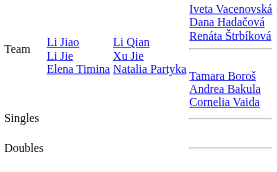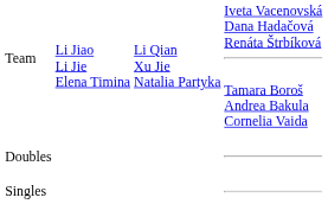 <table>
 <tr>
 <td>Team</td>
 <td><br><a href='#'>Li Jiao</a><br><a href='#'>Li Jie</a><br><a href='#'>Elena Timina</a></td>
 <td><br><a href='#'>Li Qian</a><br><a href='#'>Xu Jie</a><br><a href='#'>Natalia Partyka</a></td>
 <td><br><a href='#'>Iveta Vacenovská</a><br><a href='#'>Dana Hadačová</a><br><a href='#'>Renáta Štrbíková</a><hr><br><a href='#'>Tamara Boroš</a><br><a href='#'>Andrea Bakula</a><br><a href='#'>Cornelia Vaida</a></td>
 </tr>
 <tr>
+<td>Doubles</td>
+<td><br></td>
+<td><br></td>
+<td><br><hr><br></td>
+</tr>
+<tr>
 <td>Singles</td>
 <td></td>
 <td></td>
 <td><hr></td>
 </tr>
-<tr>
-<td>Doubles</td>
-<td><br></td>
-<td><br></td>
-<td><br><hr><br></td>
-</tr>
 </table>
